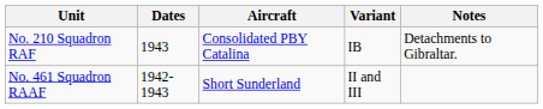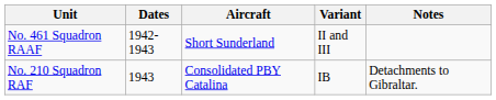 <table class="wikitable">
 <tr>
 <th>Unit</th>
 <th>Dates</th>
 <th>Aircraft</th>
 <th>Variant</th>
 <th>Notes</th>
 </tr>
 <tr>
+<td><a href='#'>No. 461 Squadron RAAF</a></td>
+<td>1942-1943</td>
+<td><a href='#'>Short Sunderland</a></td>
+<td>II and III</td>
+<td></td>
+</tr>
+<tr>
 <td><a href='#'>No. 210 Squadron RAF</a></td>
 <td>1943</td>
 <td><a href='#'>Consolidated PBY Catalina</a></td>
 <td>IB</td>
 <td>Detachments to Gibraltar.</td>
 </tr>
-<tr>
-<td><a href='#'>No. 461 Squadron RAAF</a></td>
-<td>1942-1943</td>
-<td><a href='#'>Short Sunderland</a></td>
-<td>II and III</td>
-<td></td>
-</tr>
 </table>
